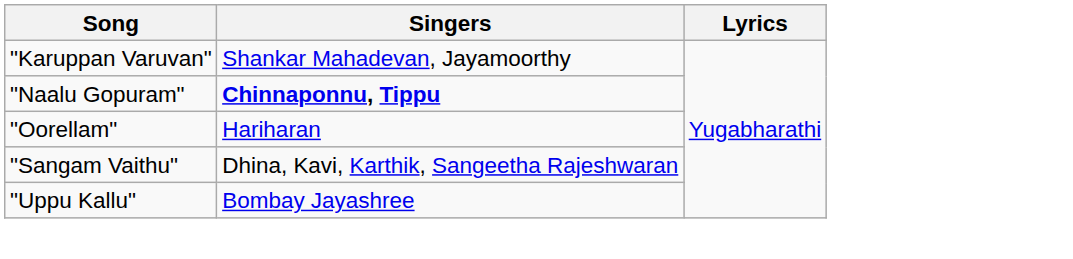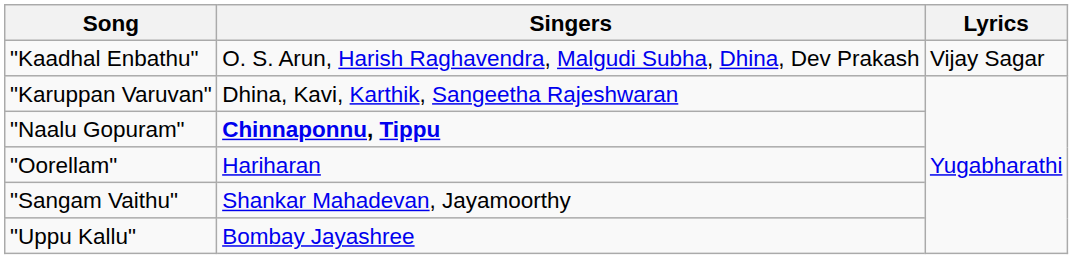 <table class="wikitable" style="font-size:95%;">
 <tr>
 <th>Song</th>
 <th>Singers</th>
 <th>Lyrics</th>
 </tr>
 <tr>
+<td>"Kaadhal Enbathu"</td>
+<td>O. S. Arun, <a href='#'>Harish Raghavendra</a>, <a href='#'>Malgudi Subha</a>, <a href='#'>Dhina</a>, Dev Prakash</td>
+<td>Vijay Sagar</td>
+</tr>
+<tr>
 <td>"Karuppan Varuvan"</td>
-<td><a href='#'>Shankar Mahadevan</a>, Jayamoorthy</td>
+<td>Dhina, Kavi, <a href='#'>Karthik</a>, <a href='#'>Sangeetha Rajeshwaran</a></td>
 <td rowspan=5><a href='#'>Yugabharathi</a></td>
 </tr>
 <tr>
 <td>"Naalu Gopuram"</td>
 <td><strong><a href='#'>Chinnaponnu</a>, <a href='#'>Tippu</a></strong></td>
 </tr>
 <tr>
 <td>"Oorellam"</td>
 <td><a href='#'>Hariharan</a></td>
 </tr>
 <tr>
 <td>"Sangam Vaithu"</td>
-<td>Dhina, Kavi, <a href='#'>Karthik</a>, <a href='#'>Sangeetha Rajeshwaran</a></td>
+<td><a href='#'>Shankar Mahadevan</a>, Jayamoorthy</td>
 </tr>
 <tr>
 <td>"Uppu Kallu"</td>
 <td><a href='#'>Bombay Jayashree</a></td>
 </tr>
 </table>
